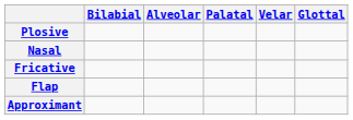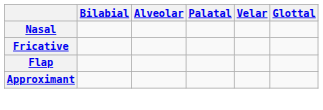 <table class="wikitable">
 <tr>
 <th></th>
 <th><a href='#'>Bilabial</a></th>
 <th><a href='#'>Alveolar</a></th>
 <th><a href='#'>Palatal</a></th>
 <th><a href='#'>Velar</a></th>
 <th><a href='#'>Glottal</a></th>
-</tr>
-<tr>
-<th><a href='#'>Plosive</a></th>
-<td> </td>
-<td> </td>
-<td></td>
-<td> </td>
-<td></td>
 </tr>
 <tr>
 <th><a href='#'>Nasal</a></th>
 <td></td>
 <td></td>
 <td></td>
 <td></td>
 <td></td>
 </tr>
 <tr>
 <th><a href='#'>Fricative</a></th>
 <td></td>
 <td></td>
 <td></td>
 <td></td>
 <td></td>
 </tr>
 <tr>
 <th><a href='#'>Flap</a></th>
 <td></td>
 <td></td>
 <td></td>
 <td></td>
 <td></td>
 </tr>
 <tr>
 <th><a href='#'>Approximant</a></th>
 <td></td>
 <td></td>
 <td></td>
 <td></td>
 <td></td>
 </tr>
 </table>
